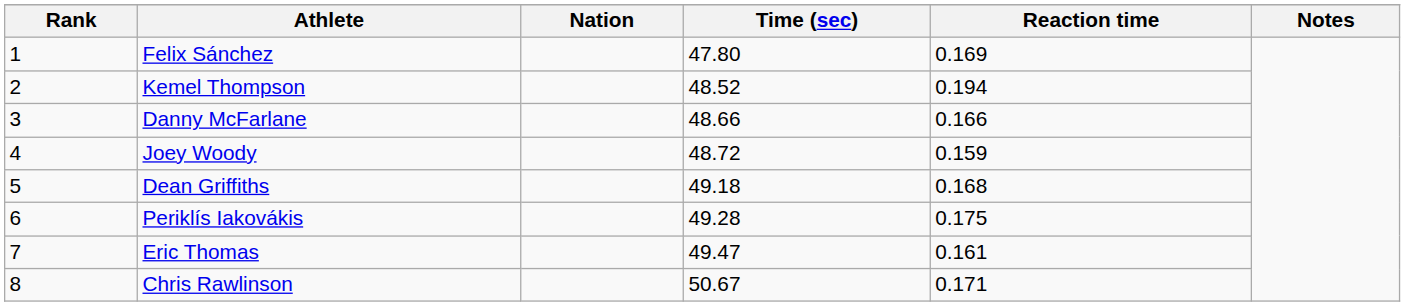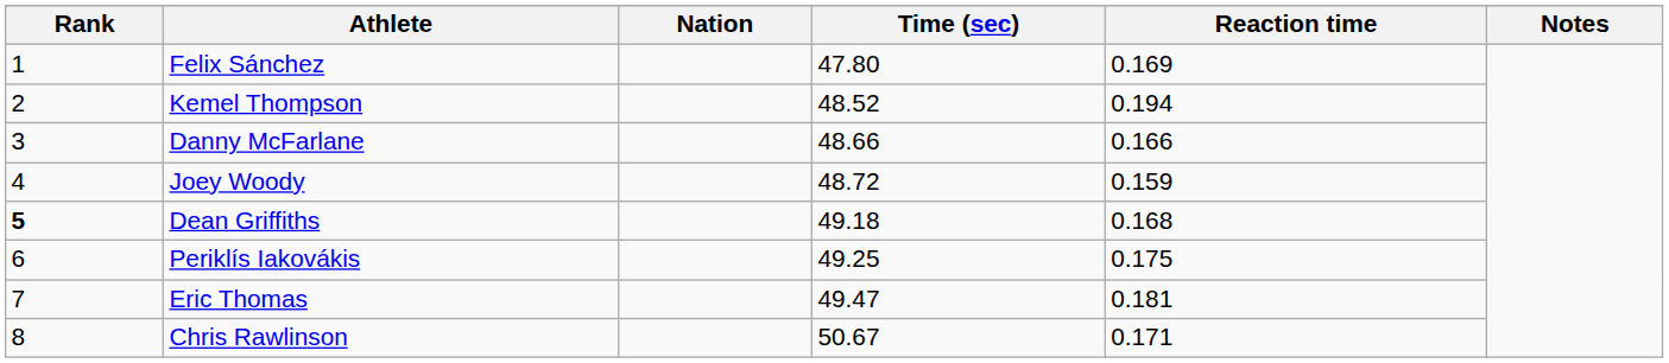 <table class="wikitable" width=85%>
 <tr>
 </tr>
 <tr>
 <th>Rank</th>
 <th>Athlete</th>
 <th>Nation</th>
 <th>Time (<a href='#'>sec</a>)</th>
 <th>Reaction time</th>
 <th>Notes</th>
 </tr>
 <tr>
 <td>1</td>
 <td><a href='#'>Felix Sánchez</a></td>
 <td></td>
 <td>47.80</td>
 <td>0.169</td>
 </tr>
 <tr>
 <td>2</td>
 <td><a href='#'>Kemel Thompson</a></td>
 <td></td>
 <td>48.52</td>
 <td>0.194</td>
 </tr>
 <tr>
 <td>3</td>
 <td><a href='#'>Danny McFarlane</a></td>
 <td></td>
 <td>48.66</td>
 <td>0.166</td>
 </tr>
 <tr>
 <td>4</td>
 <td><a href='#'>Joey Woody</a></td>
 <td></td>
 <td>48.72</td>
 <td>0.159</td>
 </tr>
 <tr>
-<td>5</td>
+<td><strong>5</strong></td>
 <td><a href='#'>Dean Griffiths</a></td>
 <td></td>
 <td>49.18</td>
 <td>0.168</td>
 </tr>
 <tr>
 <td>6</td>
 <td><a href='#'>Periklís Iakovákis</a></td>
 <td></td>
-<td>49.28</td>
+<td>49.25</td>
 <td>0.175</td>
 </tr>
 <tr>
 <td>7</td>
 <td><a href='#'>Eric Thomas</a></td>
 <td></td>
 <td>49.47</td>
-<td>0.161</td>
+<td>0.181</td>
 </tr>
 <tr>
 <td>8</td>
 <td><a href='#'>Chris Rawlinson</a></td>
 <td></td>
 <td>50.67</td>
 <td>0.171</td>
 </tr>
 </table>
